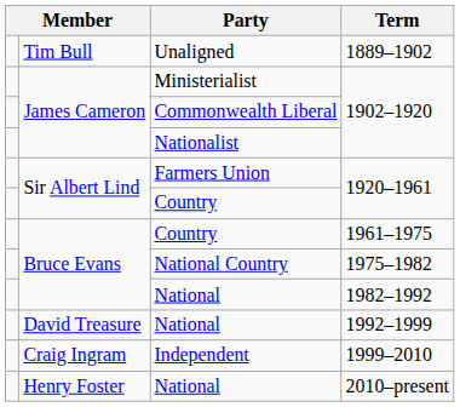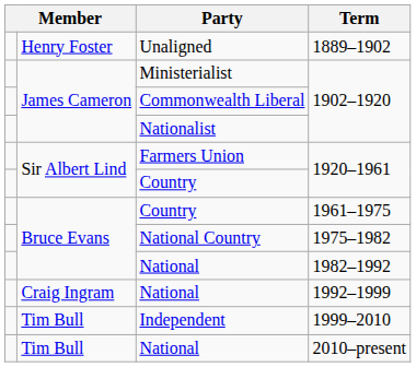 <table class="wikitable">
 <tr>
 <th colspan="2">Member</th>
 <th>Party</th>
 <th>Term</th>
 </tr>
 <tr>
 <td> </td>
-<td><a href='#'>Tim Bull</a></td>
+<td><a href='#'>Henry Foster</a></td>
 <td>Unaligned</td>
 <td>1889–1902</td>
 </tr>
 <tr>
 <td> </td>
 <td rowspan="3"><a href='#'>James Cameron</a></td>
 <td>Ministerialist</td>
 <td rowspan="3">1902–1920</td>
 </tr>
 <tr>
 <td> </td>
 <td><a href='#'>Commonwealth Liberal</a></td>
 </tr>
 <tr>
 <td> </td>
 <td><a href='#'>Nationalist</a></td>
 </tr>
 <tr>
 <td> </td>
 <td rowspan="2">Sir <a href='#'>Albert Lind</a></td>
 <td><a href='#'>Farmers Union</a></td>
 <td rowspan="2">1920–1961</td>
 </tr>
 <tr>
 <td> </td>
 <td><a href='#'>Country</a></td>
 </tr>
 <tr>
 <td> </td>
 <td rowspan="3"><a href='#'>Bruce Evans</a></td>
 <td><a href='#'>Country</a></td>
 <td>1961–1975</td>
 </tr>
 <tr>
 <td> </td>
 <td><a href='#'>National Country</a></td>
 <td>1975–1982</td>
 </tr>
 <tr>
 <td> </td>
 <td><a href='#'>National</a></td>
 <td>1982–1992</td>
 </tr>
 <tr>
 <td> </td>
-<td><a href='#'>David Treasure</a></td>
+<td><a href='#'>Craig Ingram</a></td>
 <td><a href='#'>National</a></td>
 <td>1992–1999</td>
 </tr>
 <tr>
 <td> </td>
-<td><a href='#'>Craig Ingram</a></td>
+<td><a href='#'>Tim Bull</a></td>
 <td><a href='#'>Independent</a></td>
 <td>1999–2010</td>
 </tr>
 <tr>
 <td> </td>
-<td><a href='#'>Henry Foster</a></td>
+<td><a href='#'>Tim Bull</a></td>
 <td><a href='#'>National</a></td>
 <td>2010–present</td>
 </tr>
 </table>
